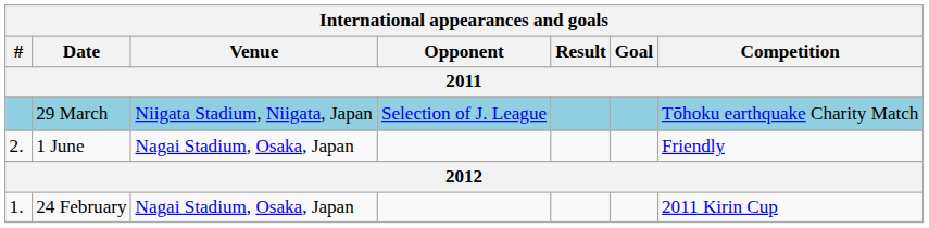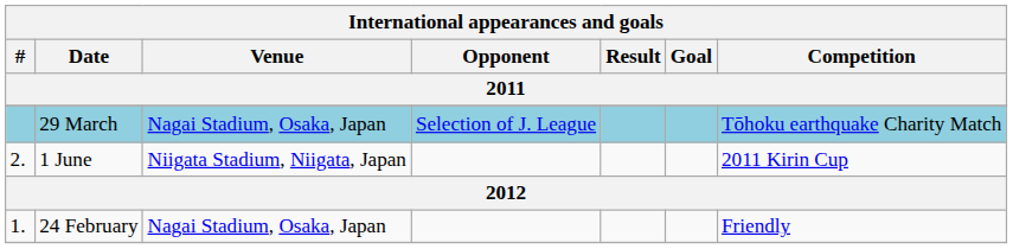 <table class="wikitable collapsible collapsed" style="font-size:90%">
 <tr>
 <th colspan="7"><strong>International appearances and goals</strong></th>
 </tr>
 <tr>
 <th>#</th>
 <th>Date</th>
 <th>Venue</th>
 <th>Opponent</th>
 <th>Result</th>
 <th>Goal</th>
 <th>Competition</th>
 </tr>
 <tr>
 <th colspan="7"><strong>2011</strong></th>
 </tr>
 <tr>
 </tr>
 <tr style="background:#8fcfdf;">
 <td>　</td>
 <td>29 March</td>
-<td><a href='#'>Niigata Stadium</a>, <a href='#'>Niigata</a>, Japan</td>
+<td><a href='#'>Nagai Stadium</a>, <a href='#'>Osaka</a>, Japan</td>
 <td> <a href='#'>Selection of J. League</a></td>
 <td></td>
 <td></td>
 <td><a href='#'>Tōhoku earthquake</a> Charity Match</td>
 </tr>
 <tr>
 <td>2.</td>
 <td>1 June</td>
-<td><a href='#'>Nagai Stadium</a>, <a href='#'>Osaka</a>, Japan</td>
+<td><a href='#'>Niigata Stadium</a>, <a href='#'>Niigata</a>, Japan</td>
 <td></td>
 <td></td>
 <td></td>
-<td><a href='#'>Friendly</a></td>
+<td><a href='#'>2011 Kirin Cup</a></td>
 </tr>
 <tr>
 <th colspan="7"><strong>2012</strong></th>
 </tr>
 <tr>
 <td>1.</td>
 <td>24 February</td>
 <td><a href='#'>Nagai Stadium</a>, <a href='#'>Osaka</a>, Japan</td>
 <td></td>
 <td></td>
 <td></td>
-<td><a href='#'>2011 Kirin Cup</a></td>
+<td><a href='#'>Friendly</a></td>
 </tr>
 <tr>
 </tr>
 </table>
